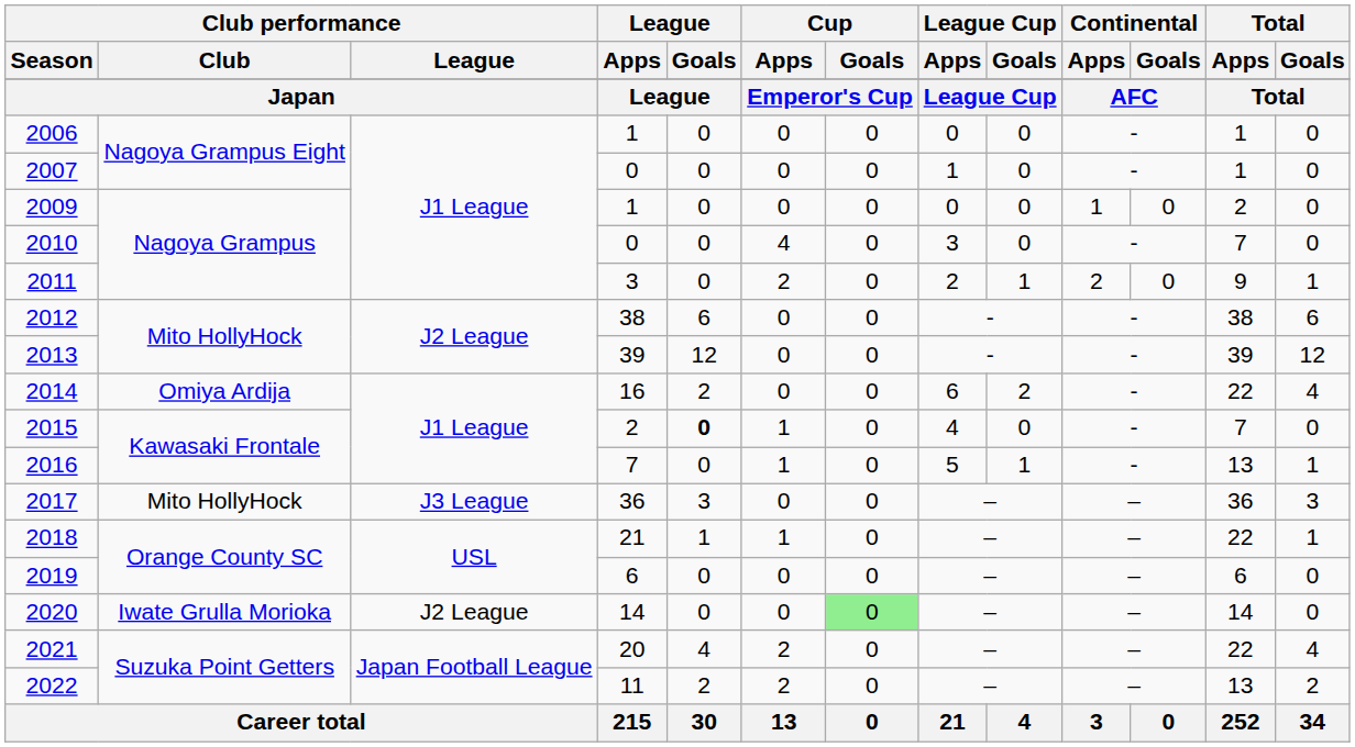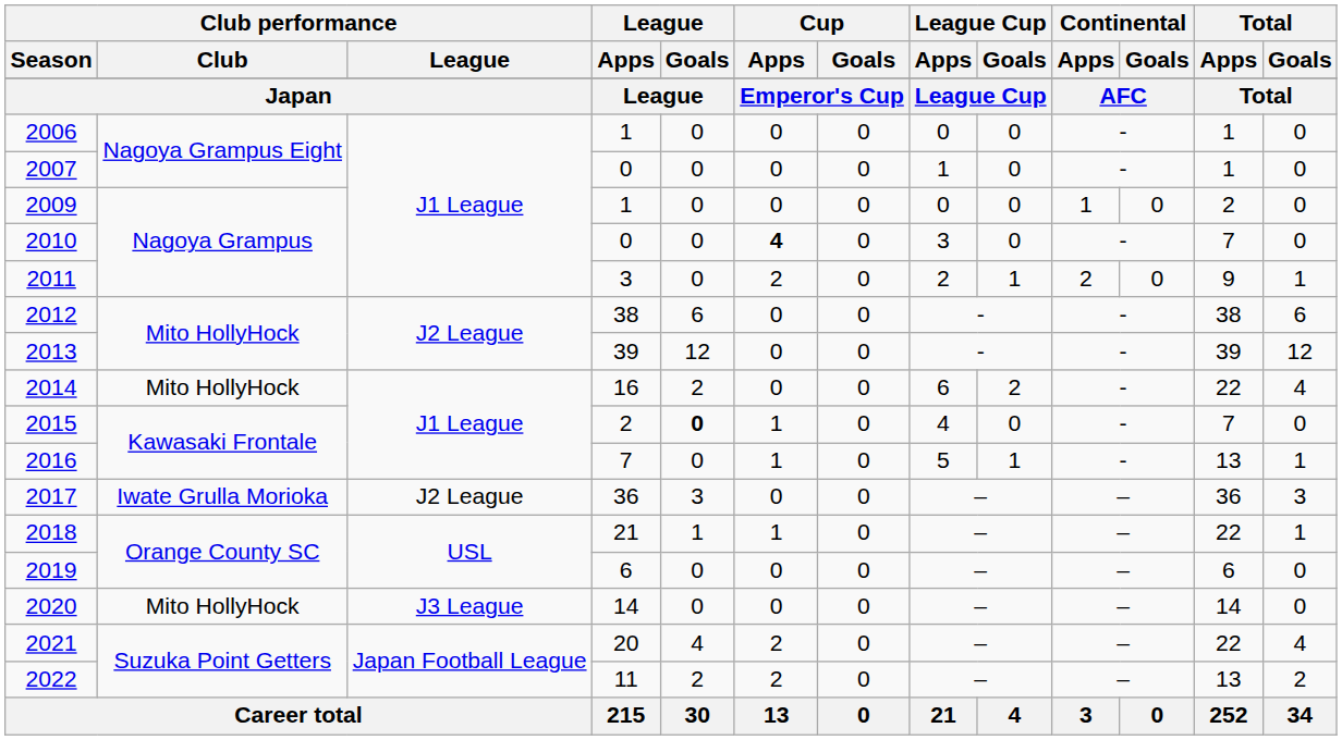 <table class="wikitable" style="text-align:center">
 <tr>
 <th colspan=3>Club performance</th>
 <th colspan=2>League</th>
 <th colspan=2>Cup</th>
 <th colspan=2>League Cup</th>
 <th colspan=2>Continental</th>
 <th colspan=2>Total</th>
 </tr>
 <tr>
 <th>Season</th>
 <th>Club</th>
 <th>League</th>
 <th>Apps</th>
 <th>Goals</th>
 <th>Apps</th>
 <th>Goals</th>
 <th>Apps</th>
 <th>Goals</th>
 <th>Apps</th>
 <th>Goals</th>
 <th>Apps</th>
 <th>Goals</th>
 </tr>
 <tr>
 </tr>
 <tr>
 <th colspan=3>Japan</th>
 <th colspan=2>League</th>
 <th colspan=2><a href='#'>Emperor's Cup</a></th>
 <th colspan=2><a href='#'>League Cup</a></th>
 <th colspan=2><a href='#'>AFC</a></th>
 <th colspan=2>Total</th>
 </tr>
 <tr>
 <td><a href='#'>2006</a></td>
 <td rowspan="2"><a href='#'>Nagoya Grampus Eight</a></td>
 <td rowspan="5"><a href='#'>J1 League</a></td>
 <td>1</td>
 <td>0</td>
 <td>0</td>
 <td>0</td>
 <td>0</td>
 <td>0</td>
 <td colspan="2">-</td>
 <td>1</td>
 <td>0</td>
 </tr>
 <tr>
 <td><a href='#'>2007</a></td>
 <td>0</td>
 <td>0</td>
 <td>0</td>
 <td>0</td>
 <td>1</td>
 <td>0</td>
 <td colspan="2">-</td>
 <td>1</td>
 <td>0</td>
 </tr>
 <tr>
 <td><a href='#'>2009</a></td>
 <td rowspan="3"><a href='#'>Nagoya Grampus</a></td>
 <td>1</td>
 <td>0</td>
 <td>0</td>
 <td>0</td>
 <td>0</td>
 <td>0</td>
 <td>1</td>
 <td>0</td>
 <td>2</td>
 <td>0</td>
 </tr>
 <tr>
 <td><a href='#'>2010</a></td>
 <td>0</td>
 <td>0</td>
-<td>4</td>
+<td><strong>4</strong></td>
 <td>0</td>
 <td>3</td>
 <td>0</td>
 <td colspan="2">-</td>
 <td>7</td>
 <td>0</td>
 </tr>
 <tr>
 <td><a href='#'>2011</a></td>
 <td>3</td>
 <td>0</td>
 <td>2</td>
 <td>0</td>
 <td>2</td>
 <td>1</td>
 <td>2</td>
 <td>0</td>
 <td>9</td>
 <td>1</td>
 </tr>
 <tr>
 <td><a href='#'>2012</a></td>
 <td rowspan="2"><a href='#'>Mito HollyHock</a></td>
 <td rowspan="2"><a href='#'>J2 League</a></td>
 <td>38</td>
 <td>6</td>
 <td>0</td>
 <td>0</td>
 <td colspan="2">-</td>
 <td colspan="2">-</td>
 <td>38</td>
 <td>6</td>
 </tr>
 <tr>
 <td><a href='#'>2013</a></td>
 <td>39</td>
 <td>12</td>
 <td>0</td>
 <td>0</td>
 <td colspan="2">-</td>
 <td colspan="2">-</td>
 <td>39</td>
 <td>12</td>
 </tr>
 <tr>
 <td><a href='#'>2014</a></td>
-<td><a href='#'>Omiya Ardija</a></td>
+<td>Mito HollyHock</td>
 <td rowspan="3"><a href='#'>J1 League</a></td>
 <td>16</td>
 <td>2</td>
 <td>0</td>
 <td>0</td>
 <td>6</td>
 <td>2</td>
 <td colspan="2">-</td>
 <td>22</td>
 <td>4</td>
 </tr>
 <tr>
 <td><a href='#'>2015</a></td>
 <td rowspan="2"><a href='#'>Kawasaki Frontale</a></td>
 <td>2</td>
 <td><strong>0</strong></td>
 <td>1</td>
 <td>0</td>
 <td>4</td>
 <td>0</td>
 <td colspan="2">-</td>
 <td>7</td>
 <td>0</td>
 </tr>
 <tr>
 <td><a href='#'>2016</a></td>
 <td>7</td>
 <td>0</td>
 <td>1</td>
 <td>0</td>
 <td>5</td>
 <td>1</td>
 <td colspan="2">-</td>
 <td>13</td>
 <td>1</td>
 </tr>
 <tr>
 <td><a href='#'>2017</a></td>
-<td>Mito HollyHock</td>
-<td><a href='#'>J3 League</a></td>
+<td><a href='#'>Iwate Grulla Morioka</a></td>
+<td>J2 League</td>
 <td>36</td>
 <td>3</td>
 <td>0</td>
 <td>0</td>
 <td colspan=2>–</td>
 <td colspan=2>–</td>
 <td>36</td>
 <td>3</td>
 </tr>
 <tr>
 <td><a href='#'>2018</a></td>
 <td rowspan=2><a href='#'>Orange County SC</a></td>
 <td rowspan=2><a href='#'>USL</a></td>
 <td>21</td>
 <td>1</td>
 <td>1</td>
 <td>0</td>
 <td colspan=2>–</td>
 <td colspan=2>–</td>
 <td>22</td>
 <td>1</td>
 </tr>
 <tr>
 <td><a href='#'>2019</a></td>
 <td>6</td>
 <td>0</td>
 <td>0</td>
 <td>0</td>
 <td colspan=2>–</td>
 <td colspan=2>–</td>
 <td>6</td>
 <td>0</td>
 </tr>
 <tr>
 <td><a href='#'>2020</a></td>
-<td><a href='#'>Iwate Grulla Morioka</a></td>
-<td>J2 League</td>
+<td>Mito HollyHock</td>
+<td><a href='#'>J3 League</a></td>
 <td>14</td>
 <td>0</td>
 <td>0</td>
-<td style="background: lightgreen;">0</td>
+<td>0</td>
 <td colspan=2>–</td>
 <td colspan=2>–</td>
 <td>14</td>
 <td>0</td>
 </tr>
 <tr>
 <td><a href='#'>2021</a></td>
 <td rowspan=2><a href='#'>Suzuka Point Getters</a></td>
 <td rowspan=2><a href='#'>Japan Football League</a></td>
 <td>20</td>
 <td>4</td>
 <td>2</td>
 <td>0</td>
 <td colspan=2>–</td>
 <td colspan=2>–</td>
 <td>22</td>
 <td>4</td>
 </tr>
 <tr>
 <td><a href='#'>2022</a></td>
 <td>11</td>
 <td>2</td>
 <td>2</td>
 <td>0</td>
 <td colspan=2>–</td>
 <td colspan=2>–</td>
 <td>13</td>
 <td>2</td>
 </tr>
 <tr>
 <th colspan=3>Career total</th>
 <th>215</th>
 <th>30</th>
 <th>13</th>
 <th>0</th>
 <th>21</th>
 <th>4</th>
 <th>3</th>
 <th>0</th>
 <th>252</th>
 <th>34</th>
 </tr>
 </table>
